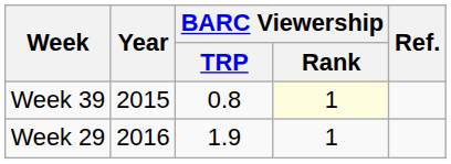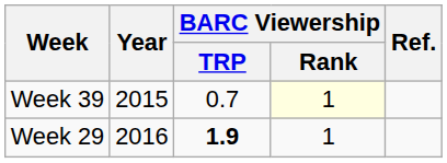 <table class="wikitable" style="text-align:center">
 <tr>
 <th rowspan="2">Week</th>
 <th rowspan="2">Year</th>
 <th colspan="2"><a href='#'>BARC</a> Viewership</th>
 <th rowspan="2">Ref.</th>
 </tr>
 <tr>
 <th><a href='#'>TRP</a></th>
 <th>Rank</th>
 </tr>
 <tr>
 <td>Week 39</td>
 <td>2015</td>
-<td>0.8</td>
+<td>0.7</td>
 <td style="background: lightyellow;">1</td>
 <td></td>
 </tr>
 <tr>
 <td>Week 29</td>
 <td>2016</td>
-<td>1.9</td>
+<td><strong>1.9</strong></td>
 <td>1</td>
 <td></td>
 </tr>
 </table>
